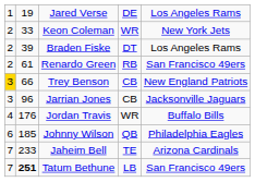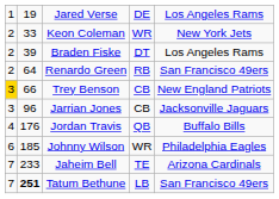 <table class="wikitable" style="text-align:center">
 <tr>
 <td>1</td>
 <td>19</td>
 <td><a href='#'>Jared Verse</a></td>
 <td><a href='#'>DE</a></td>
 <td><a href='#'>Los Angeles Rams</a></td>
 </tr>
 <tr>
 <td>2</td>
 <td>33</td>
 <td><a href='#'>Keon Coleman</a></td>
 <td><a href='#'>WR</a></td>
 <td><a href='#'>New York Jets</a></td>
 </tr>
 <tr>
 <td>2</td>
 <td>39</td>
 <td><a href='#'>Braden Fiske</a></td>
 <td><a href='#'>DT</a></td>
 <td>Los Angeles Rams</td>
 </tr>
 <tr>
 <td>2</td>
-<td>61</td>
+<td>64</td>
 <td><a href='#'>Renardo Green</a></td>
 <td><a href='#'>RB</a></td>
 <td><a href='#'>San Francisco 49ers</a></td>
 </tr>
 <tr>
 <td style="background: gold;">3</td>
 <td>66</td>
 <td><a href='#'>Trey Benson</a></td>
 <td><a href='#'>CB</a></td>
 <td><a href='#'>New England Patriots</a></td>
 </tr>
 <tr>
 <td>3</td>
 <td>96</td>
 <td><a href='#'>Jarrian Jones</a></td>
 <td>CB</td>
 <td><a href='#'>Jacksonville Jaguars</a></td>
 </tr>
 <tr>
 <td>4</td>
 <td>176</td>
 <td><a href='#'>Jordan Travis</a></td>
-<td>WR</td>
+<td><a href='#'>QB</a></td>
 <td><a href='#'>Buffalo Bills</a></td>
 </tr>
 <tr>
 <td>6</td>
 <td>185</td>
 <td><a href='#'>Johnny Wilson</a></td>
-<td><a href='#'>QB</a></td>
+<td>WR</td>
 <td><a href='#'>Philadelphia Eagles</a></td>
 </tr>
 <tr>
 <td>7</td>
 <td>233</td>
 <td><a href='#'>Jaheim Bell</a></td>
 <td><a href='#'>TE</a></td>
 <td><a href='#'>Arizona Cardinals</a></td>
 </tr>
 <tr>
 <td>7</td>
 <td><strong>251</strong></td>
 <td><a href='#'>Tatum Bethune</a></td>
 <td><a href='#'>LB</a></td>
 <td><a href='#'>San Francisco 49ers</a></td>
 </tr>
 </table>
